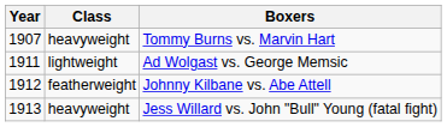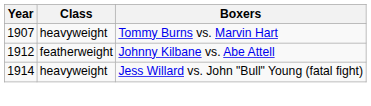 <table class="wikitable">
 <tr>
 <th>Year</th>
 <th>Class</th>
 <th>Boxers</th>
 </tr>
 <tr>
 <td>1907</td>
 <td>heavyweight</td>
 <td><a href='#'>Tommy Burns</a> vs. <a href='#'>Marvin Hart</a></td>
 </tr>
 <tr>
-<td>1911</td>
-<td>lightweight</td>
-<td><a href='#'>Ad Wolgast</a> vs. George Memsic</td>
-</tr>
-<tr>
 <td>1912</td>
 <td>featherweight</td>
 <td><a href='#'>Johnny Kilbane</a> vs. <a href='#'>Abe Attell</a></td>
 </tr>
 <tr>
-<td>1913</td>
+<td>1914</td>
 <td>heavyweight</td>
 <td><a href='#'>Jess Willard</a> vs. John "Bull" Young (fatal fight)</td>
 </tr>
 </table>
